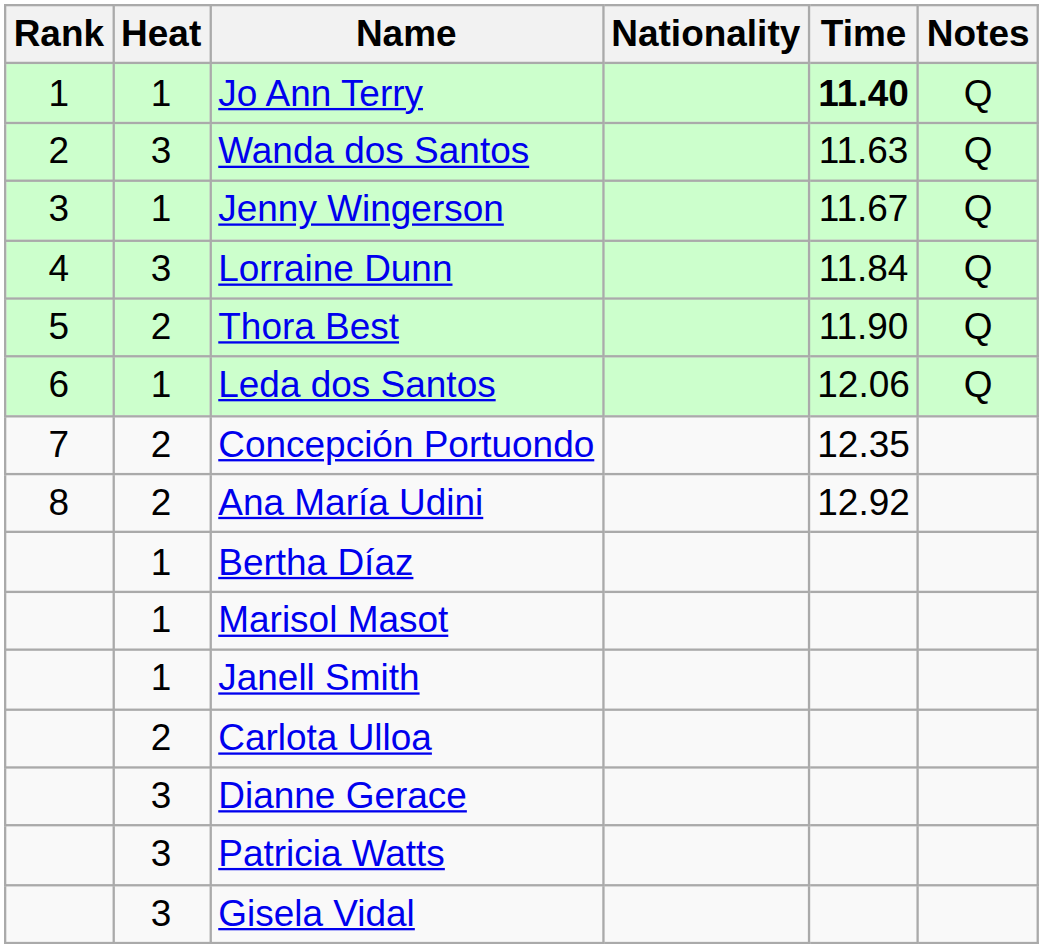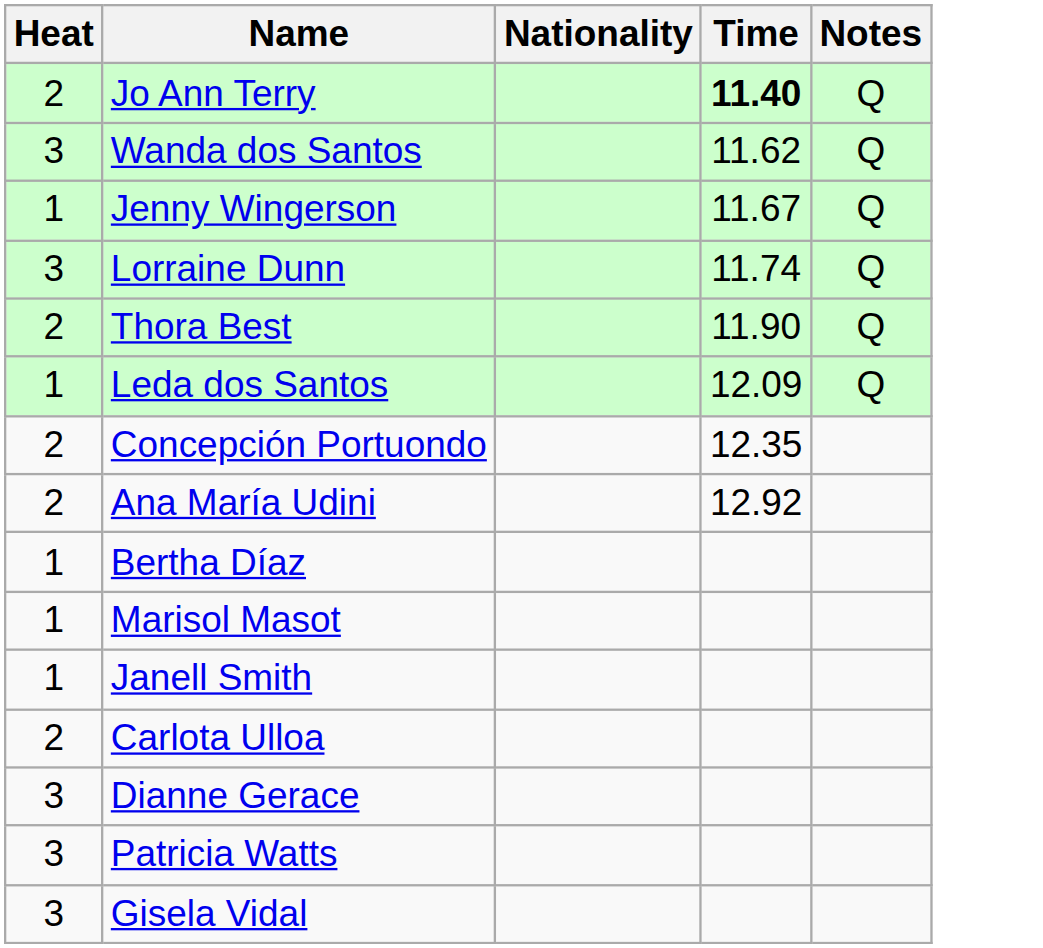 <table class="wikitable sortable" style="text-align:center">
 <tr>
-<th>Rank</th>
 <th>Heat</th>
 <th>Name</th>
 <th>Nationality</th>
 <th>Time</th>
 <th>Notes</th>
 </tr>
 <tr bgcolor=ccffcc>
-<td>1</td>
-<td>1</td>
+<td>2</td>
 <td align=left><a href='#'>Jo Ann Terry</a></td>
 <td align=left></td>
 <td><strong>11.40</strong></td>
 <td>Q</td>
 </tr>
 <tr bgcolor=ccffcc>
-<td>2</td>
 <td>3</td>
 <td align=left><a href='#'>Wanda dos Santos</a></td>
 <td align=left></td>
-<td>11.63</td>
+<td>11.62</td>
 <td>Q</td>
 </tr>
 <tr bgcolor=ccffcc>
-<td>3</td>
 <td>1</td>
 <td align=left><a href='#'>Jenny Wingerson</a></td>
 <td align=left></td>
 <td>11.67</td>
 <td>Q</td>
 </tr>
 <tr bgcolor=ccffcc>
-<td>4</td>
 <td>3</td>
 <td align=left><a href='#'>Lorraine Dunn</a></td>
 <td align=left></td>
-<td>11.84</td>
+<td>11.74</td>
 <td>Q</td>
 </tr>
 <tr bgcolor=ccffcc>
-<td>5</td>
 <td>2</td>
 <td align=left><a href='#'>Thora Best</a></td>
 <td align=left></td>
 <td>11.90</td>
 <td>Q</td>
 </tr>
 <tr bgcolor=ccffcc>
-<td>6</td>
 <td>1</td>
 <td align=left><a href='#'>Leda dos Santos</a></td>
 <td align=left></td>
-<td>12.06</td>
+<td>12.09</td>
 <td>Q</td>
 </tr>
 <tr>
-<td>7</td>
 <td>2</td>
 <td align=left><a href='#'>Concepción Portuondo</a></td>
 <td align=left></td>
 <td>12.35</td>
 <td></td>
 </tr>
 <tr>
-<td>8</td>
 <td>2</td>
 <td align=left><a href='#'>Ana María Udini</a></td>
 <td align=left></td>
 <td>12.92</td>
 <td></td>
 </tr>
 <tr>
-<td></td>
 <td>1</td>
 <td align=left><a href='#'>Bertha Díaz</a></td>
 <td align=left></td>
 <td></td>
 <td></td>
 </tr>
 <tr>
-<td></td>
 <td>1</td>
 <td align=left><a href='#'>Marisol Masot</a></td>
 <td align=left></td>
 <td></td>
 <td></td>
 </tr>
 <tr>
-<td></td>
 <td>1</td>
 <td align=left><a href='#'>Janell Smith</a></td>
 <td align=left></td>
 <td></td>
 <td></td>
 </tr>
 <tr>
-<td></td>
 <td>2</td>
 <td align=left><a href='#'>Carlota Ulloa</a></td>
 <td align=left></td>
 <td></td>
 <td></td>
 </tr>
 <tr>
-<td></td>
 <td>3</td>
 <td align=left><a href='#'>Dianne Gerace</a></td>
 <td align=left></td>
 <td></td>
 <td></td>
 </tr>
 <tr>
-<td></td>
 <td>3</td>
 <td align=left><a href='#'>Patricia Watts</a></td>
 <td align=left></td>
 <td></td>
 <td></td>
 </tr>
 <tr>
-<td></td>
 <td>3</td>
 <td align=left><a href='#'>Gisela Vidal</a></td>
 <td align=left></td>
 <td></td>
 <td></td>
 </tr>
 </table>
